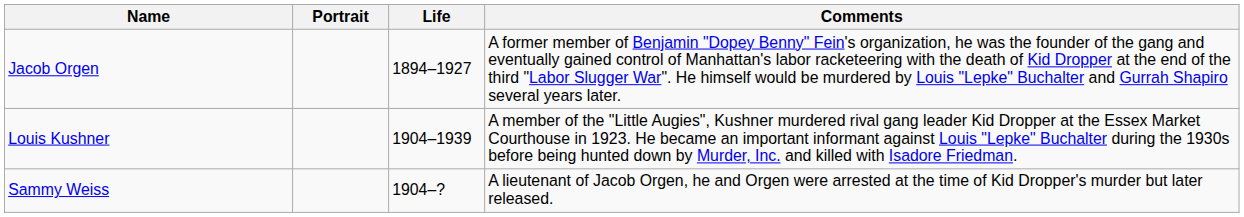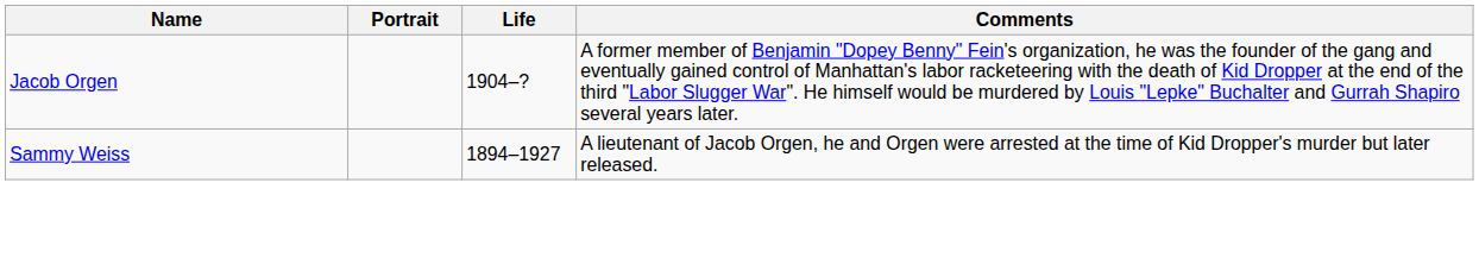 <table class=wikitable>
 <tr>
 <th width="21%">Name</th>
 <th width="7%">Portrait</th>
 <th width="7%">Life</th>
 <th width="55%">Comments</th>
 </tr>
 <tr>
 <td><a href='#'>Jacob Orgen</a></td>
 <td></td>
-<td>1894–1927</td>
+<td>1904–?</td>
 <td>A former member of <a href='#'>Benjamin "Dopey Benny" Fein</a>'s organization, he was the founder of the gang and eventually gained control of Manhattan's labor racketeering with the death of <a href='#'>Kid Dropper</a> at the end of the third "<a href='#'>Labor Slugger War</a>". He himself would be murdered by <a href='#'>Louis "Lepke" Buchalter</a> and <a href='#'>Gurrah Shapiro</a> several years later.</td>
-</tr>
-<tr>
-<td><a href='#'>Louis Kushner</a></td>
-<td></td>
-<td>1904–1939</td>
-<td>A member of the "Little Augies", Kushner murdered rival gang leader Kid Dropper at the Essex Market Courthouse in 1923. He became an important informant against <a href='#'>Louis "Lepke" Buchalter</a> during the 1930s before being hunted down by <a href='#'>Murder, Inc.</a> and killed with <a href='#'>Isadore Friedman</a>.</td>
 </tr>
 <tr>
 <td><a href='#'>Sammy Weiss</a></td>
 <td></td>
-<td>1904–?</td>
+<td>1894–1927</td>
 <td>A lieutenant of Jacob Orgen, he and Orgen were arrested at the time of Kid Dropper's murder but later released.</td>
 </tr>
 </table>
